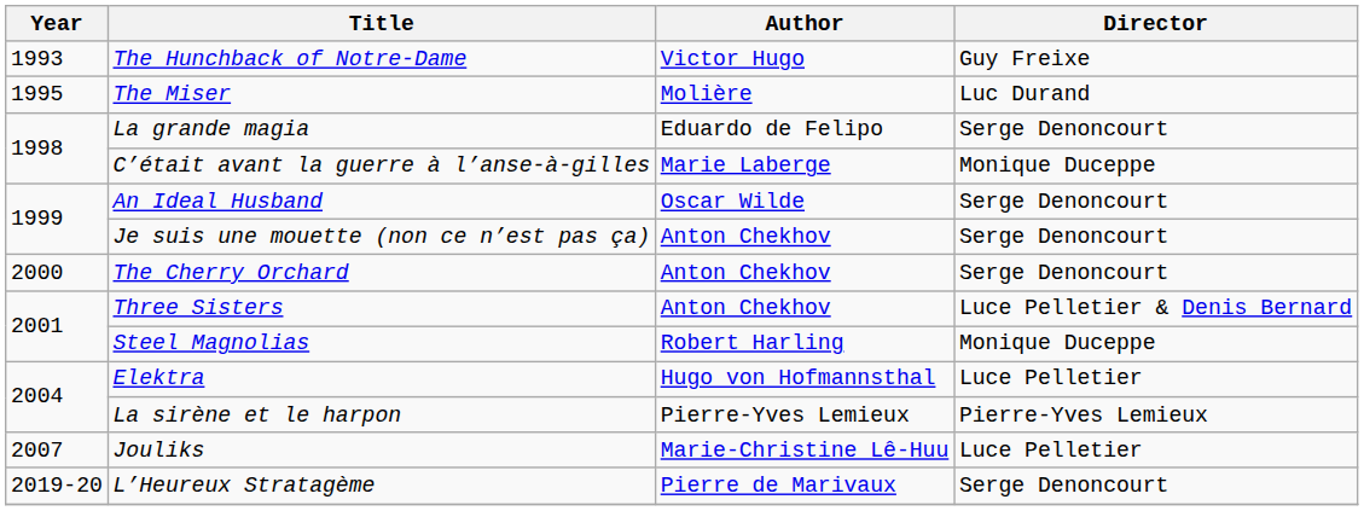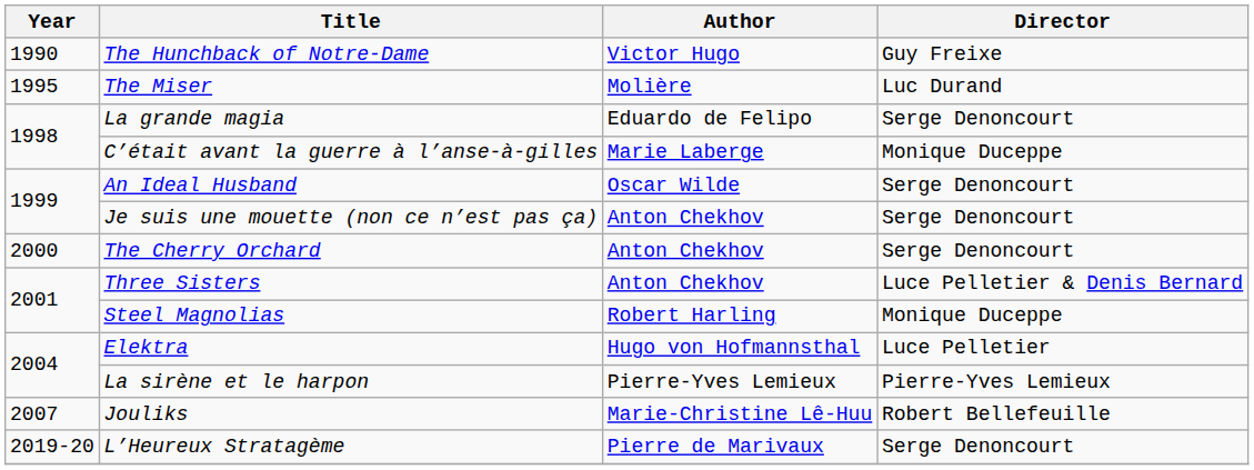 <table class="wikitable">
 <tr>
 <th>Year</th>
 <th>Title</th>
 <th>Author</th>
 <th>Director</th>
 </tr>
 <tr>
-<td>1993</td>
+<td>1990</td>
 <td><em><a href='#'>The Hunchback of Notre-Dame</a></em></td>
 <td><a href='#'>Victor Hugo</a></td>
 <td>Guy Freixe</td>
 </tr>
 <tr>
 <td>1995</td>
 <td><em><a href='#'>The Miser</a></em></td>
 <td><a href='#'>Molière</a></td>
 <td>Luc Durand</td>
 </tr>
 <tr>
 <td rowspan=2>1998</td>
 <td><em>La grande magia</em></td>
 <td>Eduardo de Felipo</td>
 <td>Serge Denoncourt</td>
 </tr>
 <tr>
 <td><em>C’était avant la guerre à l’anse-à-gilles</em></td>
 <td><a href='#'>Marie Laberge</a></td>
 <td>Monique Duceppe</td>
 </tr>
 <tr>
 <td rowspan=2>1999</td>
 <td><em><a href='#'>An Ideal Husband</a></em></td>
 <td><a href='#'>Oscar Wilde</a></td>
 <td>Serge Denoncourt</td>
 </tr>
 <tr>
 <td><em>Je suis une mouette (non ce n’est pas ça)</em></td>
 <td><a href='#'>Anton Chekhov</a></td>
 <td>Serge Denoncourt</td>
 </tr>
 <tr>
 <td>2000</td>
 <td><em><a href='#'>The Cherry Orchard</a></em></td>
 <td><a href='#'>Anton Chekhov</a></td>
 <td>Serge Denoncourt</td>
 </tr>
 <tr>
 <td rowspan=2>2001</td>
 <td><em><a href='#'>Three Sisters</a></em></td>
 <td><a href='#'>Anton Chekhov</a></td>
 <td>Luce Pelletier & <a href='#'>Denis Bernard</a></td>
 </tr>
 <tr>
 <td><em><a href='#'>Steel Magnolias</a></em></td>
 <td><a href='#'>Robert Harling</a></td>
 <td>Monique Duceppe</td>
 </tr>
 <tr>
 <td rowspan=2>2004</td>
 <td><em><a href='#'>Elektra</a></em></td>
 <td><a href='#'>Hugo von Hofmannsthal</a></td>
 <td>Luce Pelletier</td>
 </tr>
 <tr>
 <td><em>La sirène et le harpon</em></td>
 <td>Pierre-Yves Lemieux</td>
 <td>Pierre-Yves Lemieux</td>
 </tr>
 <tr>
 <td>2007</td>
 <td><em>Jouliks</em></td>
 <td><a href='#'>Marie-Christine Lê-Huu</a></td>
-<td>Luce Pelletier</td>
+<td>Robert Bellefeuille</td>
 </tr>
 <tr>
 <td>2019-20</td>
 <td><em>L’Heureux Stratagème</em></td>
 <td><a href='#'>Pierre de Marivaux</a></td>
 <td>Serge Denoncourt</td>
 </tr>
 <tr>
 </tr>
 </table>
